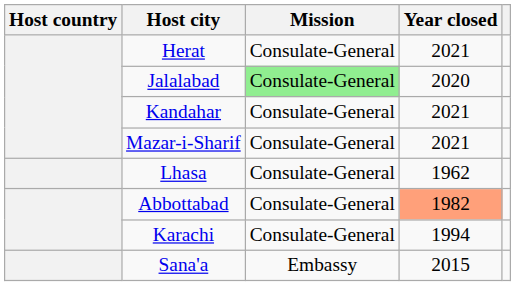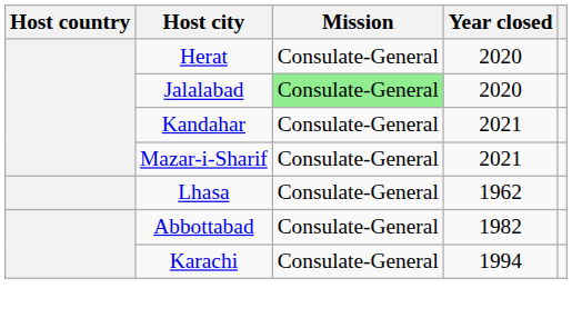 <table class="wikitable plainrowheaders" style="text-align:center;">
 <tr>
 <th scope="col">Host country</th>
 <th scope="col">Host city</th>
 <th scope="col">Mission</th>
 <th scope="col">Year closed</th>
 <th scope="col"></th>
 </tr>
 <tr>
 <th scope="row" rowspan="4"></th>
 <td><a href='#'>Herat</a></td>
 <td>Consulate-General</td>
-<td>2021</td>
+<td>2020</td>
 <td></td>
 </tr>
 <tr>
 <td><a href='#'>Jalalabad</a></td>
 <td style="background: lightgreen;">Consulate-General</td>
 <td>2020</td>
 <td></td>
 </tr>
 <tr>
 <td><a href='#'>Kandahar</a></td>
 <td>Consulate-General</td>
 <td>2021</td>
 <td></td>
 </tr>
 <tr>
 <td><a href='#'>Mazar-i-Sharif</a></td>
 <td>Consulate-General</td>
 <td>2021</td>
 <td></td>
 </tr>
 <tr>
 <th scope="row"></th>
 <td><a href='#'>Lhasa</a></td>
 <td>Consulate-General</td>
 <td>1962</td>
 <td></td>
 </tr>
 <tr>
 <th scope="row" rowspan="2"></th>
 <td><a href='#'>Abbottabad</a></td>
 <td>Consulate-General</td>
-<td style="background: lightsalmon;">1982</td>
+<td>1982</td>
 <td></td>
 </tr>
 <tr>
 <td><a href='#'>Karachi</a></td>
 <td>Consulate-General</td>
 <td>1994</td>
 <td></td>
 </tr>
-<tr>
-<th scope="row"></th>
-<td><a href='#'>Sana'a</a></td>
-<td>Embassy</td>
-<td>2015</td>
-<td></td>
-</tr>
 </table>
